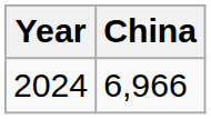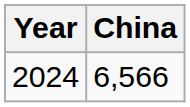 <table class="wikitable">
 <tr>
 <th>Year</th>
 <th>China</th>
 </tr>
 <tr>
 <td>2024</td>
-<td>6,966</td>
+<td>6,566</td>
 </tr>
 </table>
